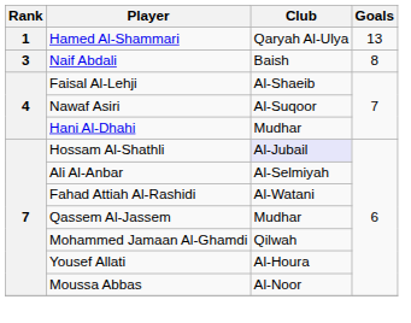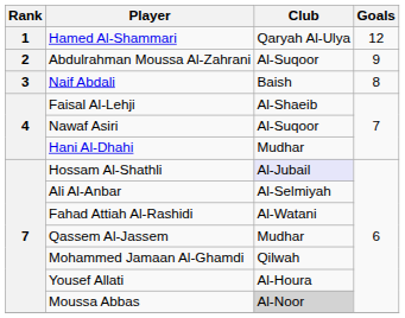 <table class=wikitable>
 <tr>
 <th>Rank</th>
 <th>Player</th>
 <th>Club</th>
 <th>Goals</th>
 </tr>
 <tr>
 <th>1</th>
 <td> <a href='#'>Hamed Al-Shammari</a></td>
 <td>Qaryah Al-Ulya</td>
-<td align=center>13</td>
+<td align=center>12</td>
+</tr>
+<tr>
+<th>2</th>
+<td> Abdulrahman Moussa Al-Zahrani</td>
+<td>Al-Suqoor</td>
+<td align=center>9</td>
 </tr>
 <tr>
 <th>3</th>
 <td> <a href='#'>Naif Abdali</a></td>
 <td>Baish</td>
 <td align=center>8</td>
 </tr>
 <tr>
 <th rowspan=3>4</th>
 <td> Faisal Al-Lehji</td>
 <td>Al-Shaeib</td>
 <td align=center rowspan=3>7</td>
 </tr>
 <tr>
 <td> Nawaf Asiri</td>
 <td>Al-Suqoor</td>
 </tr>
 <tr>
 <td> <a href='#'>Hani Al-Dhahi</a></td>
 <td>Mudhar</td>
 </tr>
 <tr>
 <th rowspan=7>7</th>
 <td> Hossam Al-Shathli</td>
 <td style="background: lavender;">Al-Jubail</td>
 <td align=center rowspan=7>6</td>
 </tr>
 <tr>
 <td> Ali Al-Anbar</td>
 <td>Al-Selmiyah</td>
 </tr>
 <tr>
 <td> Fahad Attiah Al-Rashidi</td>
 <td>Al-Watani</td>
 </tr>
 <tr>
 <td> Qassem Al-Jassem</td>
 <td>Mudhar</td>
 </tr>
 <tr>
 <td> Mohammed Jamaan Al-Ghamdi</td>
 <td>Qilwah</td>
 </tr>
 <tr>
 <td> Yousef Allati</td>
 <td>Al-Houra</td>
 </tr>
 <tr>
 <td> Moussa Abbas</td>
-<td>Al-Noor</td>
+<td style="background: lightgrey;">Al-Noor</td>
 </tr>
 <tr>
 </tr>
 </table>
